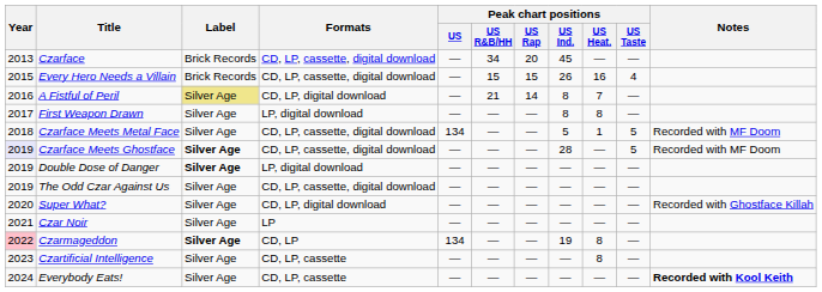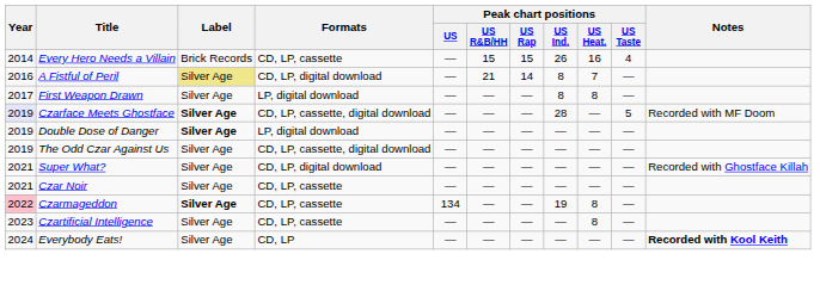 <table class="wikitable plainrowheaders">
 <tr>
 <th scope="col" rowspan="2">Year</th>
 <th scope="col" rowspan="2">Title</th>
 <th scope="col" rowspan="2">Label</th>
 <th scope="col" rowspan="2">Formats</th>
 <th scope="col" colspan="6">Peak chart positions</th>
 <th scope="col" rowspan="2">Notes</th>
 </tr>
 <tr>
 <th style="width:3em;font-size:85%;"><a href='#'>US</a><br></th>
 <th style="width:3em;font-size:85%;"><a href='#'>US<br>R&B/HH</a><br></th>
 <th style="width:3em;font-size:85%;"><a href='#'>US<br>Rap</a><br></th>
 <th style="width:3em;font-size:85%;"><a href='#'>US<br>Ind.</a><br></th>
 <th style="width:3em;font-size:85%;"><a href='#'>US<br>Heat.</a><br></th>
 <th style="width:3em;font-size:85%;"><a href='#'>US<br>Taste</a><br></th>
 </tr>
 <tr>
-<td>2013</td>
-<td><a href='#'><em>Czarface</em></a></td>
-<td>Brick Records</td>
-<td><a href='#'>CD</a>, <a href='#'>LP</a>, <a href='#'>cassette</a>, <a href='#'>digital download</a></td>
-<td style="text-align:center;">—</td>
-<td style="text-align:center;">34</td>
-<td style="text-align:center;">20</td>
-<td style="text-align:center;">45</td>
-<td style="text-align:center;">—</td>
-<td style="text-align:center;">—</td>
-<td></td>
-</tr>
-<tr>
-<td>2015</td>
+<td>2014</td>
 <td><em><a href='#'>Every Hero Needs a Villain</a></em></td>
 <td>Brick Records</td>
-<td>CD, LP, cassette, digital download</td>
+<td>CD, LP, cassette</td>
 <td style="text-align:center;">—</td>
 <td style="text-align:center;">15</td>
 <td style="text-align:center;">15</td>
 <td style="text-align:center;">26</td>
 <td style="text-align:center;">16</td>
 <td style="text-align:center;">4</td>
 <td></td>
 </tr>
 <tr>
 <td>2016</td>
 <td><em><a href='#'>A Fistful of Peril</a></em></td>
 <td style="background: khaki;">Silver Age</td>
 <td>CD, LP, digital download</td>
 <td style="text-align:center;">—</td>
 <td style="text-align:center;">21</td>
 <td style="text-align:center;">14</td>
 <td style="text-align:center;">8</td>
 <td style="text-align:center;">7</td>
 <td style="text-align:center;">—</td>
 <td></td>
 </tr>
 <tr>
 <td>2017</td>
 <td><em><a href='#'>First Weapon Drawn</a></em></td>
 <td>Silver Age</td>
 <td>LP, digital download</td>
 <td style="text-align:center;">—</td>
 <td style="text-align:center;">—</td>
 <td style="text-align:center;">—</td>
 <td style="text-align:center;">8</td>
 <td style="text-align:center;">8</td>
 <td style="text-align:center;">—</td>
 <td></td>
-</tr>
-<tr>
-<td>2018</td>
-<td><em><a href='#'>Czarface Meets Metal Face</a></em></td>
-<td>Silver Age</td>
-<td>CD, LP, cassette, digital download</td>
-<td style="text-align:center;">134</td>
-<td style="text-align:center;">—</td>
-<td style="text-align:center;">—</td>
-<td style="text-align:center;">5</td>
-<td style="text-align:center;">1</td>
-<td style="text-align:center;">5</td>
-<td>Recorded with <a href='#'>MF Doom</a></td>
 </tr>
 <tr>
 <td style="background: lavender;">2019</td>
 <td><em><a href='#'>Czarface Meets Ghostface</a></em></td>
 <td><strong>Silver Age</strong></td>
 <td>CD, LP, cassette, digital download</td>
 <td style="text-align:center;">—</td>
 <td style="text-align:center;">—</td>
 <td style="text-align:center;">—</td>
 <td style="text-align:center;">28</td>
 <td style="text-align:center;">—</td>
 <td style="text-align:center;">5</td>
 <td>Recorded with MF Doom</td>
 </tr>
 <tr>
 <td>2019</td>
 <td><em>Double Dose of Danger</em></td>
 <td><strong>Silver Age</strong></td>
 <td>LP, digital download</td>
 <td style="text-align:center;">—</td>
 <td style="text-align:center;">—</td>
 <td style="text-align:center;">—</td>
 <td style="text-align:center;">—</td>
 <td style="text-align:center;">—</td>
 <td style="text-align:center;">—</td>
 <td></td>
 </tr>
 <tr>
 <td>2019</td>
 <td><em>The Odd Czar Against Us</em></td>
 <td>Silver Age</td>
 <td>CD, LP, cassette, digital download</td>
 <td style="text-align:center;">—</td>
 <td style="text-align:center;">—</td>
 <td style="text-align:center;">—</td>
 <td style="text-align:center;">—</td>
 <td style="text-align:center;">—</td>
 <td style="text-align:center;">—</td>
 <td></td>
 </tr>
 <tr>
-<td>2020</td>
+<td>2021</td>
 <td><em><a href='#'>Super What?</a></em></td>
 <td>Silver Age</td>
 <td>CD, LP, digital download</td>
 <td style="text-align:center;">—</td>
 <td style="text-align:center;">—</td>
 <td style="text-align:center;">—</td>
 <td style="text-align:center;">—</td>
 <td style="text-align:center;">—</td>
 <td style="text-align:center;">—</td>
 <td>Recorded with <a href='#'>Ghostface Killah</a></td>
 </tr>
 <tr>
 <td>2021</td>
 <td><em><a href='#'>Czar Noir</a></em></td>
 <td>Silver Age</td>
-<td>LP</td>
+<td>CD, LP, cassette</td>
 <td style="text-align:center;">—</td>
 <td style="text-align:center;">—</td>
 <td style="text-align:center;">—</td>
 <td style="text-align:center;">—</td>
 <td style="text-align:center;">—</td>
 <td style="text-align:center;">—</td>
 <td></td>
 </tr>
 <tr>
 <td style="background: pink;">2022</td>
 <td><em><a href='#'>Czarmageddon</a></em></td>
 <td><strong>Silver Age</strong></td>
-<td>CD, LP</td>
+<td>CD, LP, cassette</td>
 <td style="text-align:center;">134</td>
 <td style="text-align:center;">—</td>
 <td style="text-align:center;">—</td>
 <td style="text-align:center;">19</td>
 <td style="text-align:center;">8</td>
 <td style="text-align:center;">—</td>
 <td></td>
 </tr>
 <tr>
 <td>2023</td>
 <td><em><a href='#'>Czartificial Intelligence</a></em></td>
 <td>Silver Age</td>
 <td>CD, LP, cassette</td>
 <td style="text-align:center;">—</td>
 <td style="text-align:center;">—</td>
 <td style="text-align:center;">—</td>
 <td style="text-align:center;">—</td>
 <td style="text-align:center;">8</td>
 <td style="text-align:center;">—</td>
 </tr>
 <tr>
 <td>2024</td>
 <td><em>Everybody Eats!</em></td>
 <td>Silver Age</td>
-<td>CD, LP, cassette</td>
+<td>CD, LP</td>
 <td style="text-align:center;">—</td>
 <td style="text-align:center;">—</td>
 <td style="text-align:center;">—</td>
 <td style="text-align:center;">—</td>
 <td style="text-align:center;">—</td>
 <td style="text-align:center;">—</td>
 <td><strong>Recorded with <a href='#'>Kool Keith</a></strong></td>
 </tr>
 </table>
